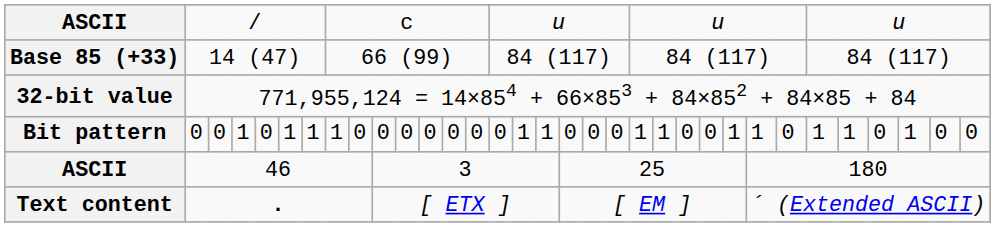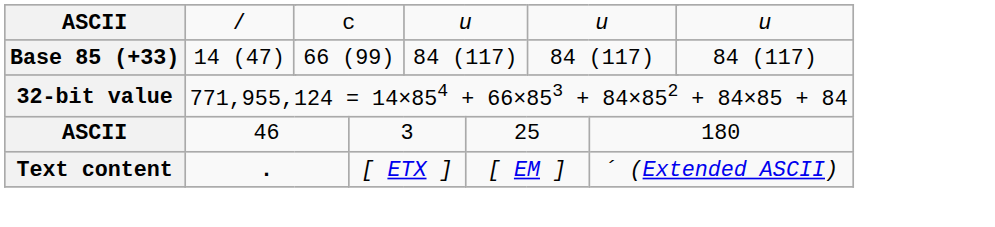 <table class="wikitable">
 <tr>
 <th>ASCII</th>
 <td colspan="6" align="center">/</td>
 <td colspan="7" align="center">c</td>
 <td colspan="6" align="center"><em>u</em></td>
 <td colspan="7" align="center"><em>u</em></td>
 <td colspan="6" align="center"><em>u</em></td>
 </tr>
 <tr>
 <th>Base 85 (+33)</th>
 <td colspan="6" align="center">14 (47)</td>
 <td colspan="7" align="center">66 (99)</td>
 <td colspan="6" align="center">84 (117)</td>
 <td colspan="7" align="center">84 (117)</td>
 <td colspan="6" align="center">84 (117)</td>
 </tr>
 <tr>
 <th>32-bit value</th>
 <td colspan="32" align="center">771,955,124 = 14×85<sup>4</sup> + 66×85<sup>3</sup> + 84×85<sup>2</sup> + 84×85 + 84</td>
 </tr>
 <tr>
-<th>Bit pattern</th>
-<td>0</td>
-<td>0</td>
-<td>1</td>
-<td>0</td>
-<td>1</td>
-<td>1</td>
-<td>1</td>
-<td>0</td>
-<td>0</td>
-<td>0</td>
-<td>0</td>
-<td>0</td>
-<td>0</td>
-<td>0</td>
-<td>1</td>
-<td>1</td>
-<td>0</td>
-<td>0</td>
-<td>0</td>
-<td>1</td>
-<td>1</td>
-<td>0</td>
-<td>0</td>
-<td>1</td>
-<td>1</td>
-<td>0</td>
-<td>1</td>
-<td>1</td>
-<td>0</td>
-<td>1</td>
-<td>0</td>
-<td>0</td>
-</tr>
-<tr>
 <th>ASCII</th>
 <td colspan="8" align="center">46</td>
 <td colspan="8" align="center">3</td>
 <td colspan="8" align="center">25</td>
 <td colspan="8" align="center">180</td>
 </tr>
 <tr>
 <th>Text content</th>
 <td colspan="8" align="center"><strong>.</strong></td>
 <td colspan="8" align="center"><em>[ <a href='#'>ETX</a> ]</em></td>
 <td colspan="8" align="center"><em>[ <a href='#'>EM</a> ]</em></td>
 <td colspan="8" align="center"><em>´ (<a href='#'>Extended ASCII</a>)</em></td>
 </tr>
 </table>
